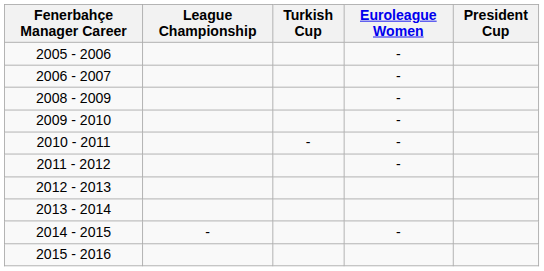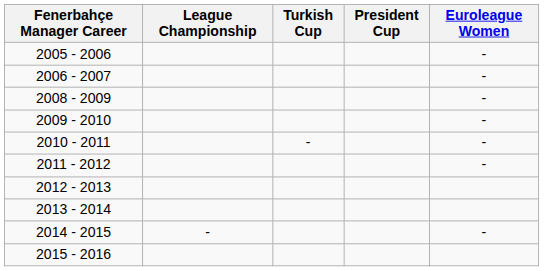 <table class="wikitable">
 <tr>
 <th> Fenerbahçe Manager Career</th>
 <th>League Championship</th>
 <th>Turkish Cup</th>
+<th>President Cup</th>
 <th><a href='#'>Euroleague Women</a></th>
-<th>President Cup</th>
 </tr>
 <tr>
 <td align=center>2005 - 2006</td>
 <td align=center></td>
 <td align=center></td>
+<td align=center></td>
 <td align=center>-</td>
-<td align=center></td>
 </tr>
 <tr>
 <td align=center>2006 - 2007</td>
 <td align=center></td>
 <td align=center></td>
+<td align=center></td>
 <td align=center>-</td>
-<td align=center></td>
 </tr>
 <tr>
 <td align=center>2008 - 2009</td>
 <td align=center></td>
 <td align=center></td>
+<td align=center></td>
 <td align=center>-</td>
-<td align=center></td>
 </tr>
 <tr>
 <td align=center>2009 - 2010</td>
 <td align=center></td>
 <td align=center></td>
+<td align=center></td>
 <td align=center>-</td>
-<td align=center></td>
 </tr>
 <tr>
 <td align=center>2010 - 2011</td>
 <td align=center></td>
 <td align=center>-</td>
+<td align=center></td>
 <td align=center>-</td>
-<td align=center></td>
 </tr>
 <tr>
 <td align=center>2011 - 2012</td>
 <td align=center></td>
 <td align=center></td>
+<td align=center></td>
 <td align=center>-</td>
-<td align=center></td>
 </tr>
 <tr>
 <td align=center>2012 - 2013</td>
 <td align=center></td>
 <td align=center></td>
 <td align=center></td>
 <td align=center></td>
 </tr>
 <tr>
 <td align=center>2013 - 2014</td>
 <td align=center></td>
 <td align=center></td>
 <td align=center></td>
 <td align=center></td>
 </tr>
 <tr>
 <td align=center>2014 - 2015</td>
 <td align=center>-</td>
 <td align=center></td>
+<td align=center></td>
 <td align=center>-</td>
-<td align=center></td>
 </tr>
 <tr>
 <td align=center>2015 - 2016</td>
 <td align=center></td>
 <td align=center></td>
 <td align=center></td>
 <td align=center></td>
 </tr>
 </table>
